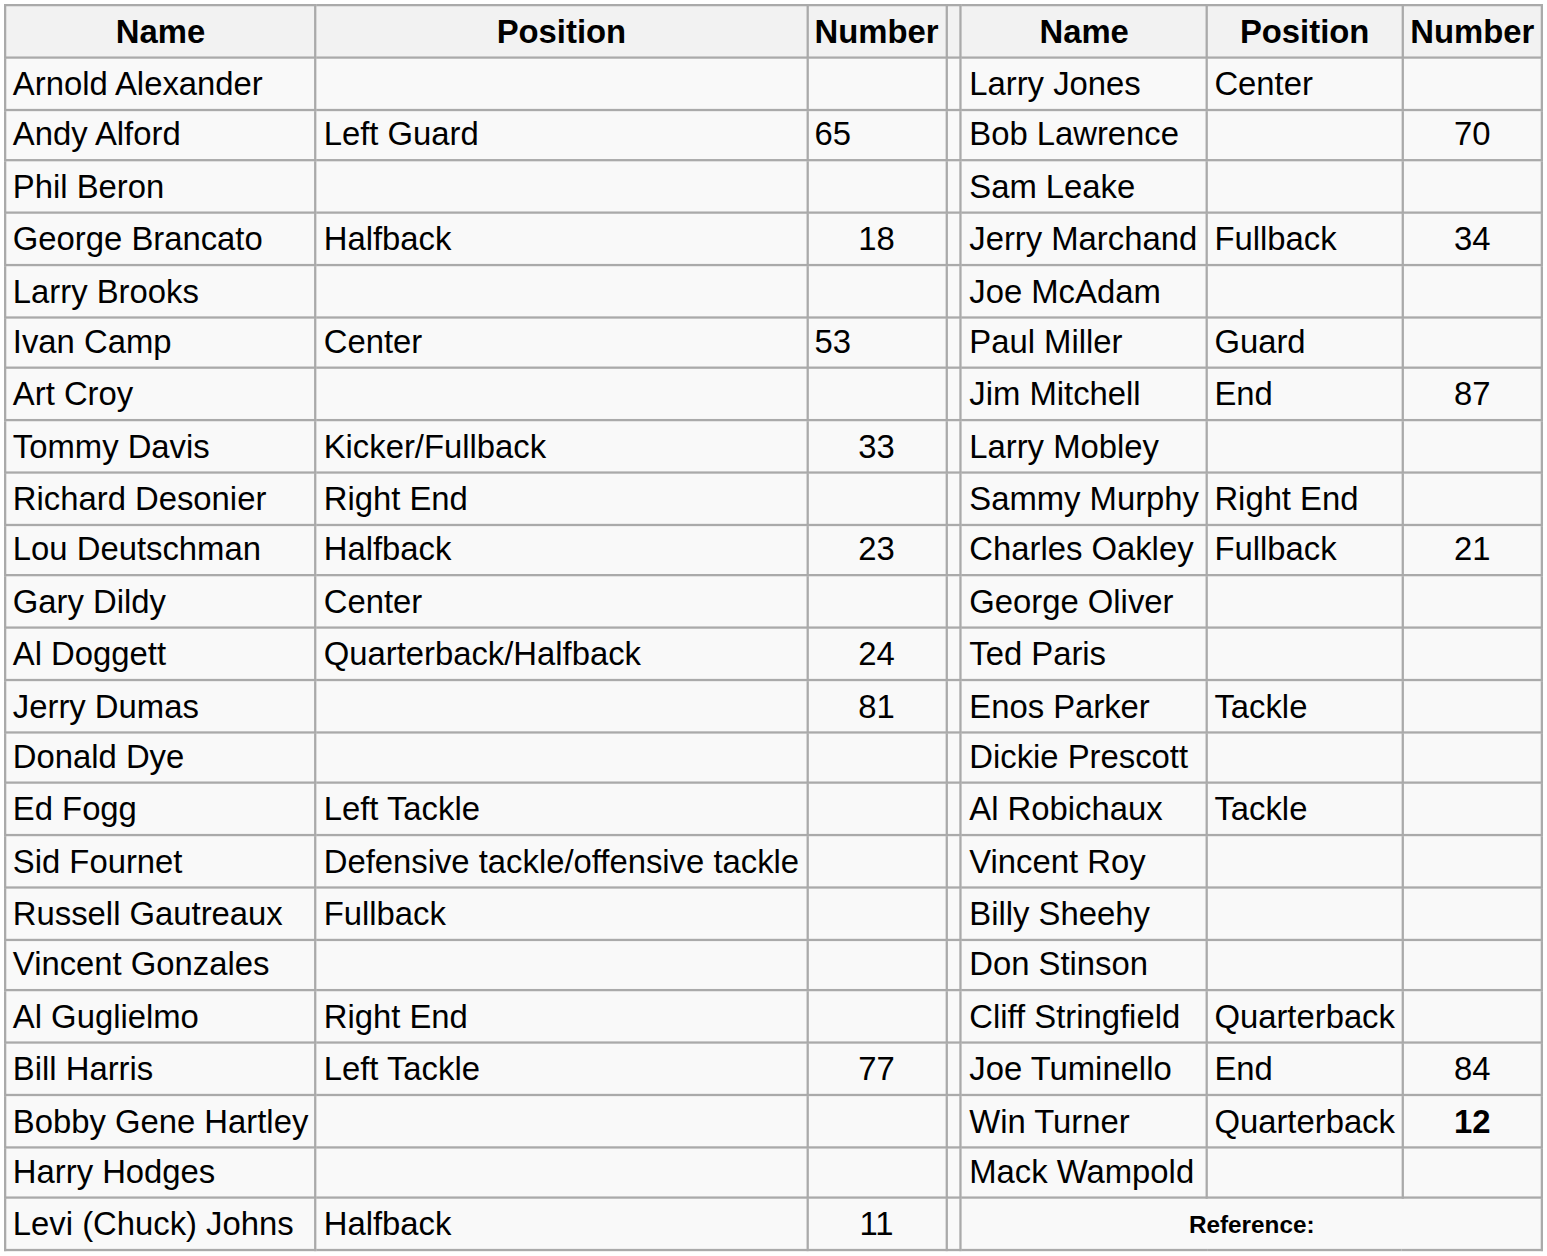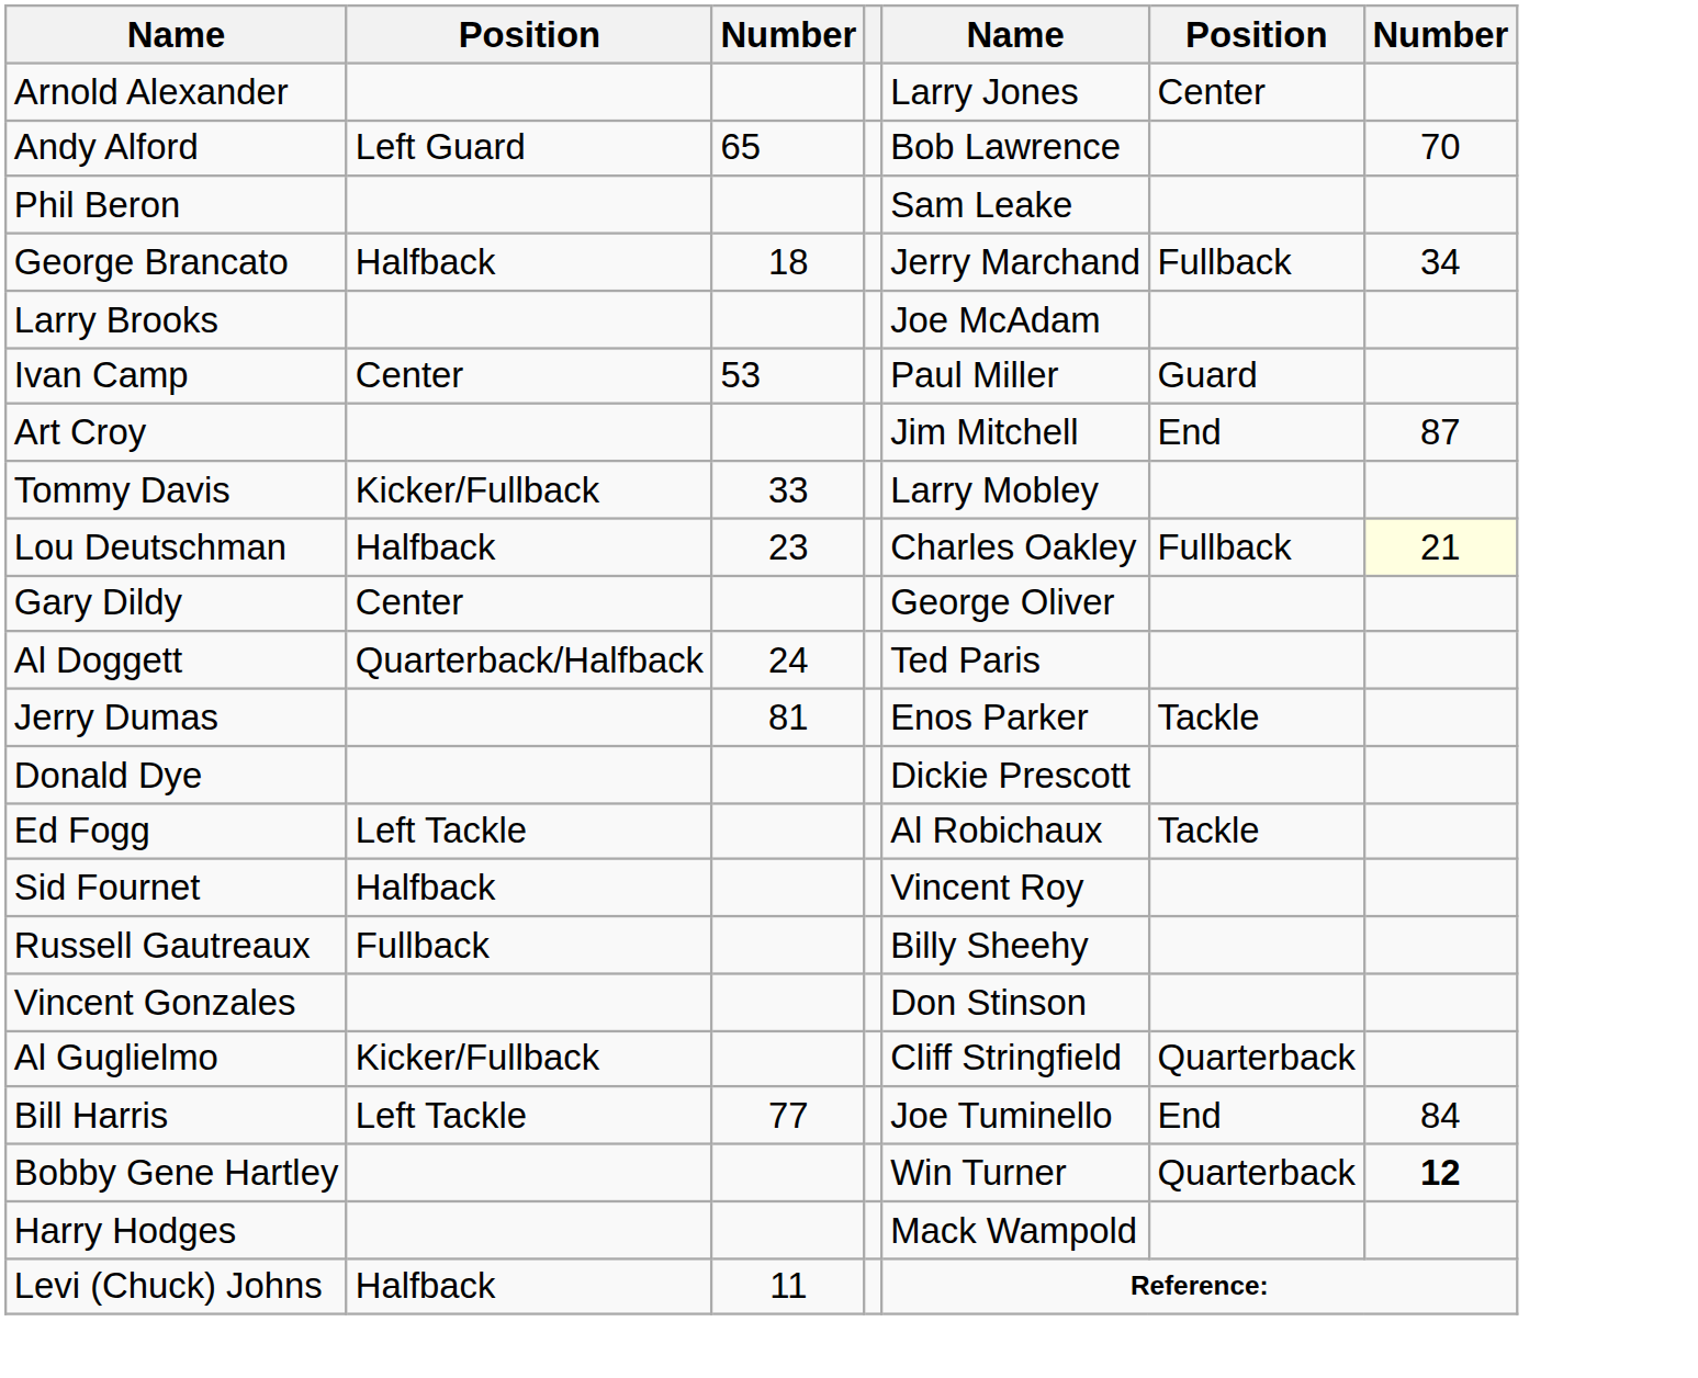 <table class="wikitable" border="1" style="font-size:90%;">
 <tr>
 <th>Name</th>
 <th>Position</th>
 <th>Number</th>
 <th></th>
 <th>Name</th>
 <th>Position</th>
 <th>Number</th>
 </tr>
 <tr>
 <td>Arnold Alexander</td>
 <td></td>
 <td></td>
 <td></td>
 <td>Larry Jones</td>
 <td>Center</td>
 <td></td>
 </tr>
 <tr>
 <td>Andy Alford</td>
 <td>Left Guard</td>
 <td>65</td>
 <td></td>
 <td>Bob Lawrence</td>
 <td></td>
 <td align=center>70</td>
 </tr>
 <tr>
 <td>Phil Beron</td>
 <td></td>
 <td></td>
 <td></td>
 <td>Sam Leake</td>
 <td></td>
 <td></td>
 </tr>
 <tr>
 <td>George Brancato</td>
 <td>Halfback</td>
 <td align=center>18</td>
 <td></td>
 <td>Jerry Marchand</td>
 <td>Fullback</td>
 <td align=center>34</td>
 </tr>
 <tr>
 <td>Larry Brooks</td>
 <td></td>
 <td></td>
 <td></td>
 <td>Joe McAdam</td>
 <td></td>
 <td align=center></td>
 </tr>
 <tr>
 <td>Ivan Camp</td>
 <td>Center</td>
 <td>53</td>
 <td></td>
 <td>Paul Miller</td>
 <td>Guard</td>
 <td></td>
 </tr>
 <tr>
 <td>Art Croy</td>
 <td></td>
 <td></td>
 <td></td>
 <td>Jim Mitchell</td>
 <td>End</td>
 <td align=center>87</td>
 </tr>
 <tr>
 <td>Tommy Davis</td>
 <td>Kicker/Fullback</td>
 <td align=center>33</td>
 <td></td>
 <td>Larry Mobley</td>
 <td></td>
 <td></td>
 </tr>
 <tr>
-<td>Richard Desonier</td>
-<td>Right End</td>
-<td></td>
-<td></td>
-<td>Sammy Murphy</td>
-<td>Right End</td>
-<td></td>
-</tr>
-<tr>
 <td>Lou Deutschman</td>
 <td>Halfback</td>
 <td align=center>23</td>
 <td></td>
 <td>Charles Oakley</td>
 <td>Fullback</td>
-<td align=center>21</td>
+<td align=center style="background: lightyellow;">21</td>
 </tr>
 <tr>
 <td>Gary Dildy</td>
 <td>Center</td>
 <td></td>
 <td></td>
 <td>George Oliver</td>
 <td></td>
 <td></td>
 </tr>
 <tr>
 <td>Al Doggett</td>
 <td>Quarterback/Halfback</td>
 <td align=center>24</td>
 <td></td>
 <td>Ted Paris</td>
 <td></td>
 <td></td>
 </tr>
 <tr>
 <td>Jerry Dumas</td>
 <td></td>
 <td align=center>81</td>
 <td></td>
 <td>Enos Parker</td>
 <td>Tackle</td>
 <td></td>
 </tr>
 <tr>
 <td>Donald Dye</td>
 <td></td>
 <td></td>
 <td></td>
 <td>Dickie Prescott</td>
 <td></td>
 <td></td>
 </tr>
 <tr>
 <td>Ed Fogg</td>
 <td>Left Tackle</td>
 <td></td>
 <td></td>
 <td>Al Robichaux</td>
 <td>Tackle</td>
 <td></td>
 </tr>
 <tr>
 <td>Sid Fournet</td>
-<td>Defensive tackle/offensive tackle</td>
+<td>Halfback</td>
 <td></td>
 <td></td>
 <td>Vincent Roy</td>
 <td></td>
 <td></td>
 </tr>
 <tr>
 <td>Russell Gautreaux</td>
 <td>Fullback</td>
 <td></td>
 <td></td>
 <td>Billy Sheehy</td>
 <td></td>
 <td></td>
 </tr>
 <tr>
 <td>Vincent Gonzales</td>
 <td></td>
 <td></td>
 <td></td>
 <td>Don Stinson</td>
 <td></td>
 <td></td>
 </tr>
 <tr>
 <td>Al Guglielmo</td>
-<td>Right End</td>
+<td>Kicker/Fullback</td>
 <td></td>
 <td></td>
 <td>Cliff Stringfield</td>
 <td>Quarterback</td>
 <td></td>
 </tr>
 <tr>
 <td>Bill Harris</td>
 <td>Left Tackle</td>
 <td align=center>77</td>
 <td></td>
 <td>Joe Tuminello</td>
 <td>End</td>
 <td align=center>84</td>
 </tr>
 <tr>
 <td>Bobby Gene Hartley</td>
 <td></td>
 <td></td>
 <td></td>
 <td>Win Turner</td>
 <td>Quarterback</td>
 <td align=center><strong>12</strong></td>
 </tr>
 <tr>
 <td>Harry Hodges</td>
 <td></td>
 <td></td>
 <td></td>
 <td>Mack Wampold</td>
 <td></td>
 <td></td>
 </tr>
 <tr>
 <td>Levi (Chuck) Johns</td>
 <td>Halfback</td>
 <td align=center>11</td>
 <td></td>
 <td colspan="3" style="font-size: 8pt" align="center"><strong>Reference:</strong></td>
 </tr>
 </table>
